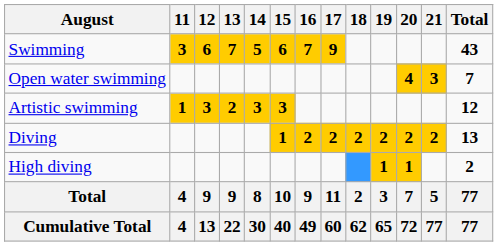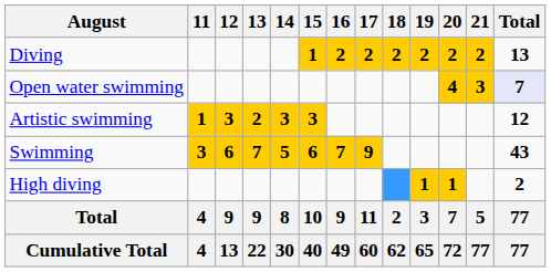 <table class="wikitable" style="line-height:1.25em; text-align:center">
 <tr>
 <th>August</th>
 <th>11</th>
 <th>12</th>
 <th>13</th>
 <th>14</th>
 <th>15</th>
 <th>16</th>
 <th>17</th>
 <th>18</th>
 <th>19</th>
 <th>20</th>
 <th>21</th>
 <th>Total</th>
 </tr>
 <tr>
-<td align=left><a href='#'>Swimming</a></td>
-<td bgcolor=ffcc00><strong>3</strong></td>
-<td bgcolor=ffcc00><strong>6</strong></td>
-<td bgcolor=ffcc00><strong>7</strong></td>
-<td bgcolor=ffcc00><strong>5</strong></td>
-<td bgcolor=ffcc00><strong>6</strong></td>
-<td bgcolor=ffcc00><strong>7</strong></td>
-<td bgcolor=ffcc00><strong>9</strong></td>
+<td align=left><a href='#'>Diving</a></td>
 <td></td>
 <td></td>
 <td></td>
 <td></td>
-<td><strong>43</strong></td>
+<td bgcolor=ffcc00><strong>1</strong></td>
+<td bgcolor=ffcc00><strong>2</strong></td>
+<td bgcolor=ffcc00><strong>2</strong></td>
+<td bgcolor=ffcc00><strong>2</strong></td>
+<td bgcolor=ffcc00><strong>2</strong></td>
+<td bgcolor=ffcc00><strong>2</strong></td>
+<td bgcolor=ffcc00><strong>2</strong></td>
+<td><strong>13</strong></td>
 </tr>
 <tr>
 <td align=left><a href='#'>Open water swimming</a></td>
 <td></td>
 <td></td>
 <td></td>
 <td></td>
 <td></td>
 <td></td>
 <td></td>
 <td></td>
 <td></td>
 <td bgcolor=ffcc00><strong>4</strong></td>
 <td bgcolor=ffcc00><strong>3</strong></td>
-<td><strong>7</strong></td>
+<td style="background: lavender;"><strong>7</strong></td>
 </tr>
 <tr>
 <td align=left><a href='#'>Artistic swimming</a></td>
 <td bgcolor=ffcc00><strong>1</strong></td>
 <td bgcolor=ffcc00><strong>3</strong></td>
 <td bgcolor=ffcc00><strong>2</strong></td>
 <td bgcolor=ffcc00><strong>3</strong></td>
 <td bgcolor=ffcc00><strong>3</strong></td>
 <td></td>
 <td></td>
 <td></td>
 <td></td>
 <td></td>
 <td></td>
 <td><strong>12</strong></td>
 </tr>
 <tr>
-<td align=left><a href='#'>Diving</a></td>
+<td align=left><a href='#'>Swimming</a></td>
+<td bgcolor=ffcc00><strong>3</strong></td>
+<td bgcolor=ffcc00><strong>6</strong></td>
+<td bgcolor=ffcc00><strong>7</strong></td>
+<td bgcolor=ffcc00><strong>5</strong></td>
+<td bgcolor=ffcc00><strong>6</strong></td>
+<td bgcolor=ffcc00><strong>7</strong></td>
+<td bgcolor=ffcc00><strong>9</strong></td>
 <td></td>
 <td></td>
 <td></td>
 <td></td>
-<td bgcolor=ffcc00><strong>1</strong></td>
-<td bgcolor=ffcc00><strong>2</strong></td>
-<td bgcolor=ffcc00><strong>2</strong></td>
-<td bgcolor=ffcc00><strong>2</strong></td>
-<td bgcolor=ffcc00><strong>2</strong></td>
-<td bgcolor=ffcc00><strong>2</strong></td>
-<td bgcolor=ffcc00><strong>2</strong></td>
-<td><strong>13</strong></td>
+<td><strong>43</strong></td>
 </tr>
 <tr>
 <td align=left><a href='#'>High diving</a></td>
 <td></td>
 <td></td>
 <td></td>
 <td></td>
 <td></td>
 <td></td>
 <td></td>
 <td bgcolor=3399ff></td>
 <td bgcolor=ffcc00><strong>1</strong></td>
 <td bgcolor=ffcc00><strong>1</strong></td>
 <td></td>
 <td><strong>2</strong></td>
 </tr>
 <tr>
 <th>Total</th>
 <th>4</th>
 <th>9</th>
 <th>9</th>
 <th>8</th>
 <th>10</th>
 <th>9</th>
 <th>11</th>
 <th>2</th>
 <th>3</th>
 <th>7</th>
 <th>5</th>
 <th>77</th>
 </tr>
 <tr>
 <th>Cumulative Total</th>
 <th>4</th>
 <th>13</th>
 <th>22</th>
 <th>30</th>
 <th>40</th>
 <th>49</th>
 <th>60</th>
 <th>62</th>
 <th>65</th>
 <th>72</th>
 <th>77</th>
 <th>77</th>
 </tr>
 </table>
